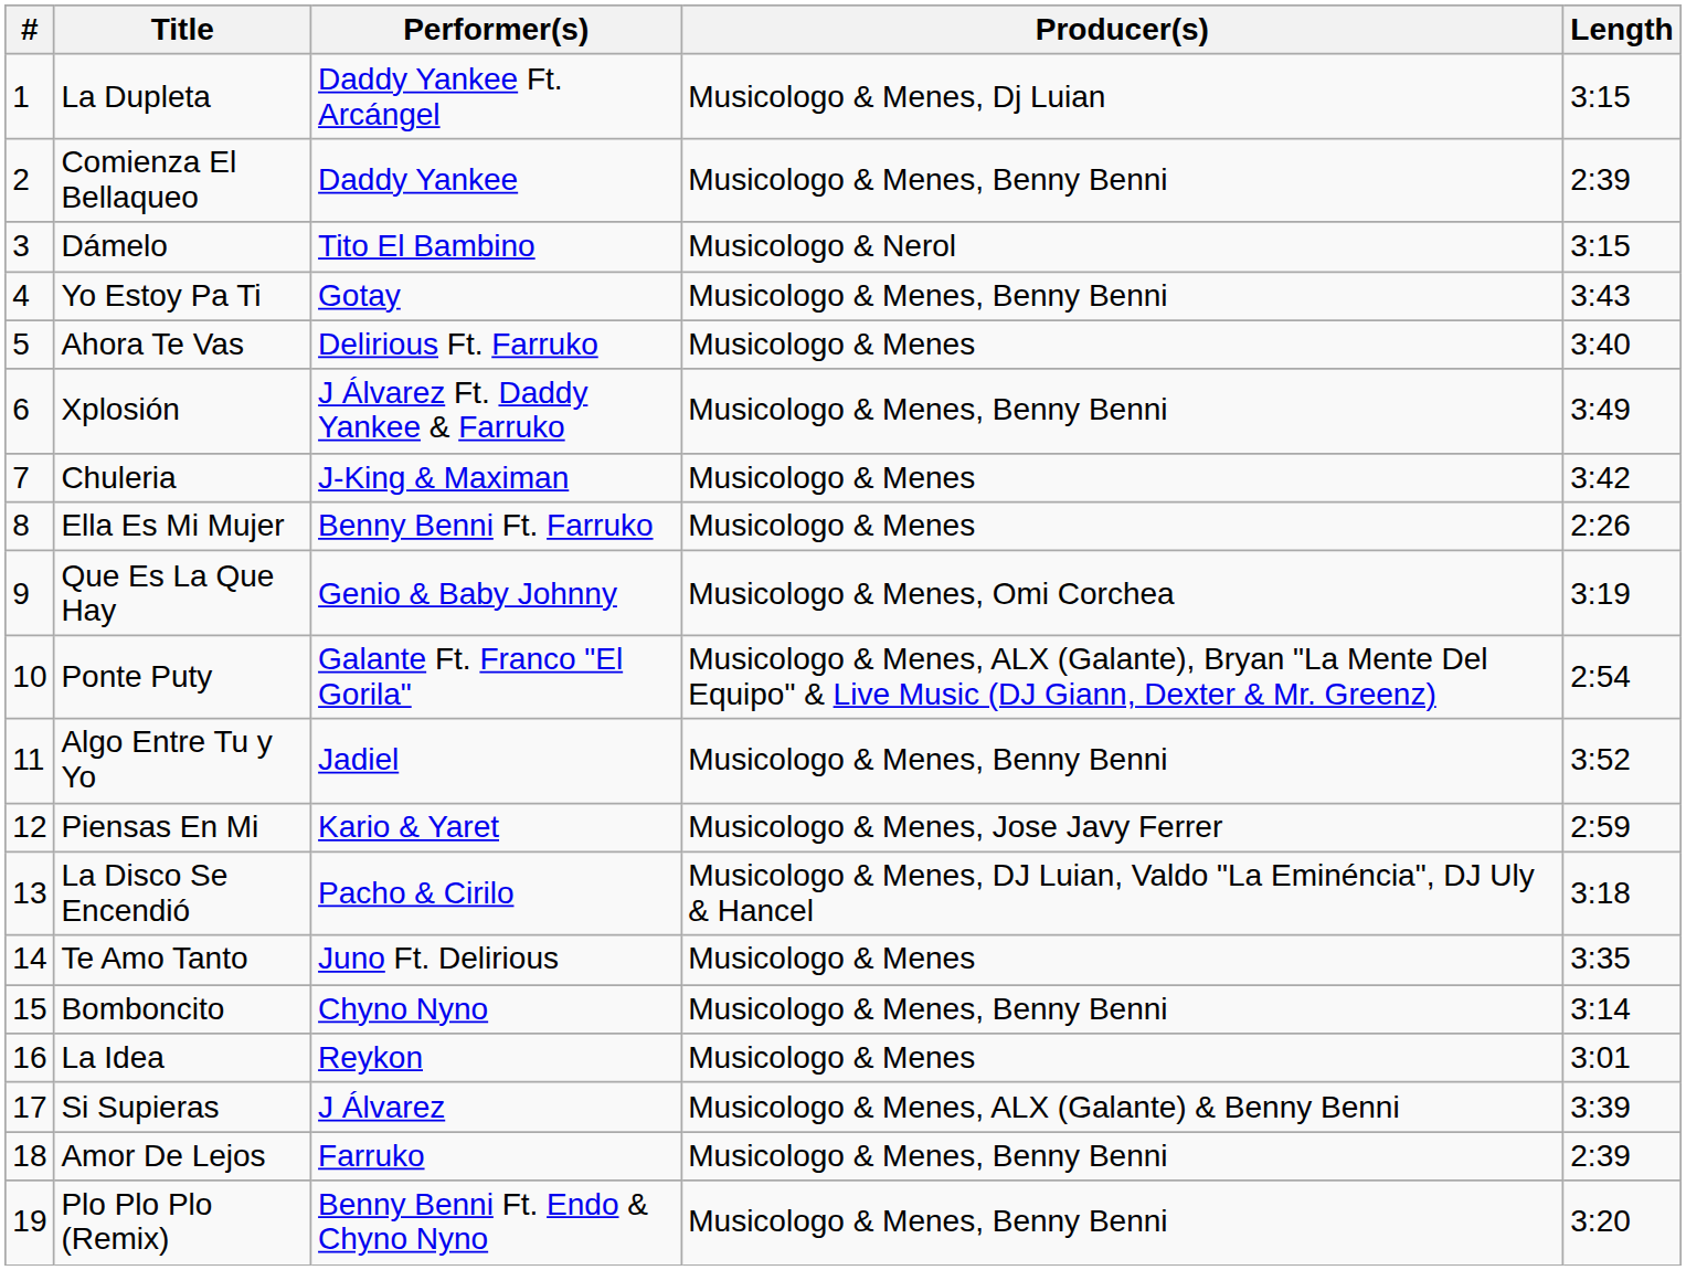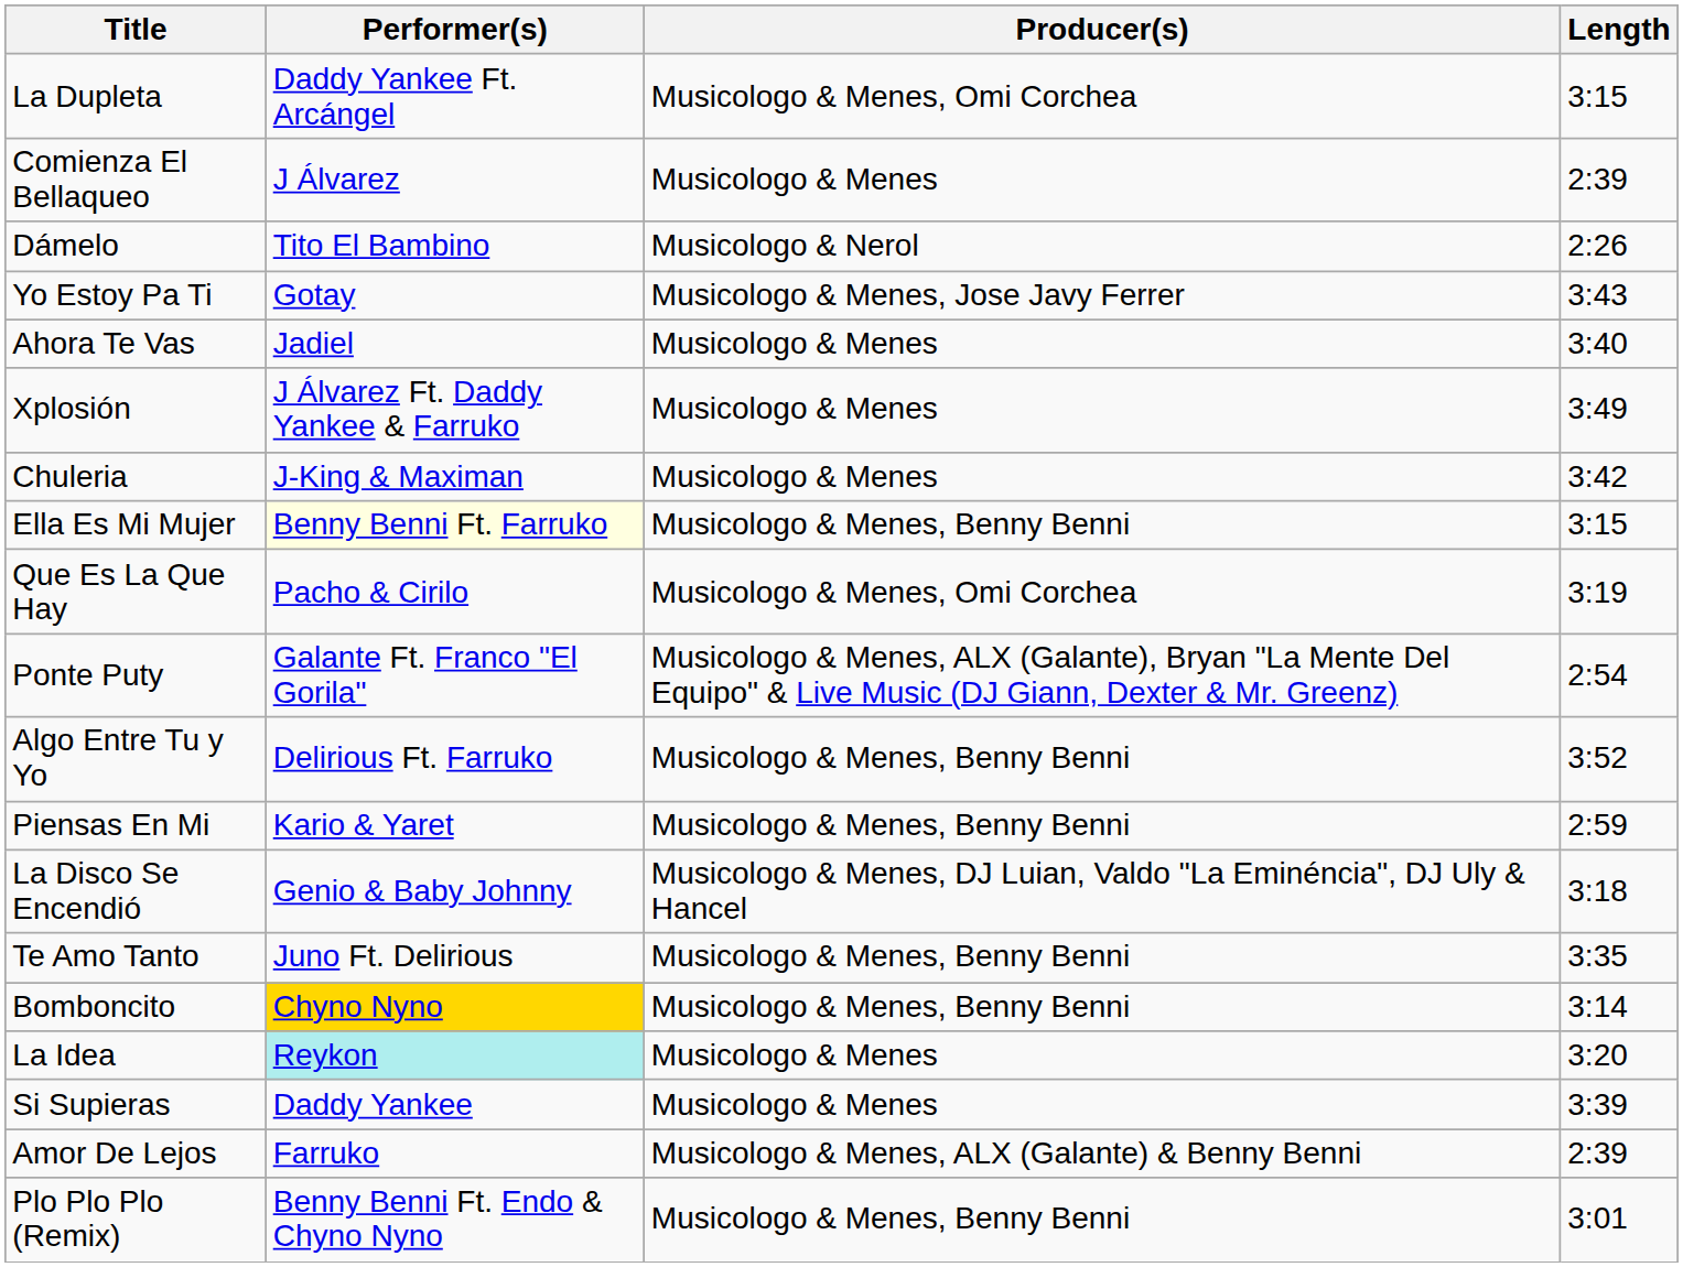 <table class="wikitable">
 <tr>
-<th align="center">#</th>
 <th align="center">Title</th>
 <th align="center">Performer(s)</th>
 <th align="center">Producer(s)</th>
 <th align="center">Length</th>
 </tr>
 <tr>
-<td>1</td>
 <td>La Dupleta</td>
 <td><a href='#'>Daddy Yankee</a> Ft. <a href='#'>Arcángel</a></td>
-<td>Musicologo & Menes, Dj Luian</td>
+<td>Musicologo & Menes, Omi Corchea</td>
 <td>3:15</td>
 </tr>
 <tr>
-<td>2</td>
 <td>Comienza El Bellaqueo</td>
-<td><a href='#'>Daddy Yankee</a></td>
-<td>Musicologo & Menes, Benny Benni</td>
+<td><a href='#'>J Álvarez</a></td>
+<td>Musicologo & Menes</td>
 <td>2:39</td>
 </tr>
 <tr>
-<td>3</td>
 <td>Dámelo</td>
 <td><a href='#'>Tito El Bambino</a></td>
 <td>Musicologo & Nerol</td>
-<td>3:15</td>
+<td>2:26</td>
 </tr>
 <tr>
-<td>4</td>
 <td>Yo Estoy Pa Ti</td>
 <td><a href='#'>Gotay</a></td>
-<td>Musicologo & Menes, Benny Benni</td>
+<td>Musicologo & Menes, Jose Javy Ferrer</td>
 <td>3:43</td>
 </tr>
 <tr>
-<td>5</td>
 <td>Ahora Te Vas</td>
-<td><a href='#'>Delirious</a> Ft. <a href='#'>Farruko</a></td>
+<td><a href='#'>Jadiel</a></td>
 <td>Musicologo & Menes</td>
 <td>3:40</td>
 </tr>
 <tr>
-<td>6</td>
 <td>Xplosión</td>
 <td><a href='#'>J Álvarez</a> Ft. <a href='#'>Daddy Yankee</a> & <a href='#'>Farruko</a></td>
-<td>Musicologo & Menes, Benny Benni</td>
+<td>Musicologo & Menes</td>
 <td>3:49</td>
 </tr>
 <tr>
-<td>7</td>
 <td>Chuleria</td>
 <td><a href='#'>J-King & Maximan</a></td>
 <td>Musicologo & Menes</td>
 <td>3:42</td>
 </tr>
 <tr>
-<td>8</td>
 <td>Ella Es Mi Mujer</td>
-<td><a href='#'>Benny Benni</a> Ft. <a href='#'>Farruko</a></td>
-<td>Musicologo & Menes</td>
-<td>2:26</td>
+<td style="background: lightyellow;"><a href='#'>Benny Benni</a> Ft. <a href='#'>Farruko</a></td>
+<td>Musicologo & Menes, Benny Benni</td>
+<td>3:15</td>
 </tr>
 <tr>
-<td>9</td>
 <td>Que Es La Que Hay</td>
-<td><a href='#'>Genio & Baby Johnny</a></td>
+<td><a href='#'>Pacho & Cirilo</a></td>
 <td>Musicologo & Menes, Omi Corchea</td>
 <td>3:19</td>
 </tr>
 <tr>
-<td>10</td>
 <td>Ponte Puty</td>
 <td><a href='#'>Galante</a> Ft. <a href='#'>Franco "El Gorila"</a></td>
 <td>Musicologo & Menes, ALX (Galante), Bryan "La Mente Del Equipo" & <a href='#'>Live Music (DJ Giann, Dexter & Mr. Greenz)</a></td>
 <td>2:54</td>
 </tr>
 <tr>
-<td>11</td>
 <td>Algo Entre Tu y Yo</td>
-<td><a href='#'>Jadiel</a></td>
+<td><a href='#'>Delirious</a> Ft. <a href='#'>Farruko</a></td>
 <td>Musicologo & Menes, Benny Benni</td>
 <td>3:52</td>
 </tr>
 <tr>
-<td>12</td>
 <td>Piensas En Mi</td>
 <td><a href='#'>Kario & Yaret</a></td>
-<td>Musicologo & Menes, Jose Javy Ferrer</td>
+<td>Musicologo & Menes, Benny Benni</td>
 <td>2:59</td>
 </tr>
 <tr>
-<td>13</td>
 <td>La Disco Se Encendió</td>
-<td><a href='#'>Pacho & Cirilo</a></td>
+<td><a href='#'>Genio & Baby Johnny</a></td>
 <td>Musicologo & Menes, DJ Luian, Valdo "La Eminéncia", DJ Uly & Hancel</td>
 <td>3:18</td>
 </tr>
 <tr>
-<td>14</td>
 <td>Te Amo Tanto</td>
 <td><a href='#'>Juno</a> Ft. Delirious</td>
-<td>Musicologo & Menes</td>
+<td>Musicologo & Menes, Benny Benni</td>
 <td>3:35</td>
 </tr>
 <tr>
-<td>15</td>
 <td>Bomboncito</td>
-<td><a href='#'>Chyno Nyno</a></td>
+<td style="background: gold;"><a href='#'>Chyno Nyno</a></td>
 <td>Musicologo & Menes, Benny Benni</td>
 <td>3:14</td>
 </tr>
 <tr>
-<td>16</td>
 <td>La Idea</td>
-<td><a href='#'>Reykon</a></td>
+<td style="background: paleturquoise;"><a href='#'>Reykon</a></td>
 <td>Musicologo & Menes</td>
-<td>3:01</td>
+<td>3:20</td>
 </tr>
 <tr>
-<td>17</td>
 <td>Si Supieras</td>
-<td><a href='#'>J Álvarez</a></td>
-<td>Musicologo & Menes, ALX (Galante) & Benny Benni</td>
+<td><a href='#'>Daddy Yankee</a></td>
+<td>Musicologo & Menes</td>
 <td>3:39</td>
 </tr>
 <tr>
-<td>18</td>
 <td>Amor De Lejos</td>
 <td><a href='#'>Farruko</a></td>
-<td>Musicologo & Menes, Benny Benni</td>
+<td>Musicologo & Menes, ALX (Galante) & Benny Benni</td>
 <td>2:39</td>
 </tr>
 <tr>
-<td>19</td>
 <td>Plo Plo Plo (Remix)</td>
 <td><a href='#'>Benny Benni</a> Ft. <a href='#'>Endo</a> & <a href='#'>Chyno Nyno</a></td>
 <td>Musicologo & Menes, Benny Benni</td>
-<td>3:20</td>
+<td>3:01</td>
 </tr>
 </table>
